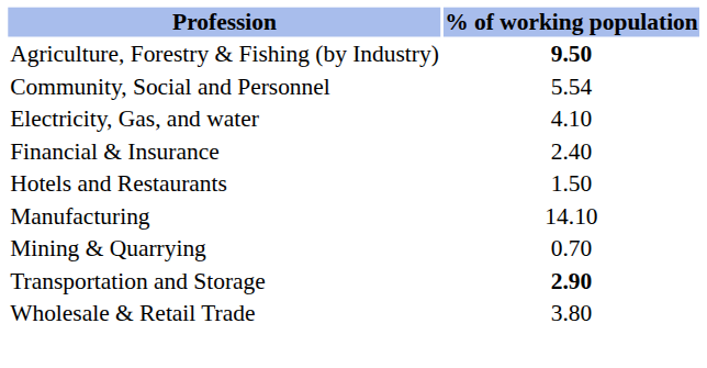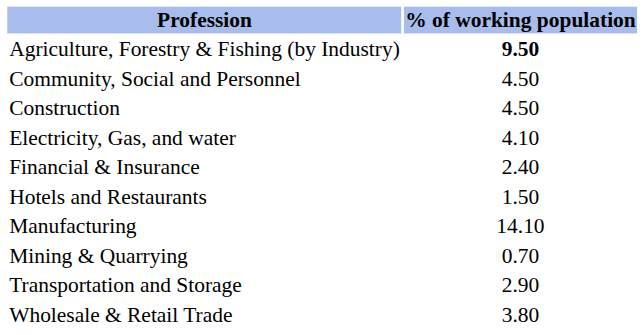 <table class="toccolours" style="clear:right; float:right; background:#ffffff; margin: 0 0 0.5em 1em; width:300">
 <tr>
 <td style="text-align:center;background:#A8BDEC"><strong>Profession</strong></td>
 <td style="text-align:center;background:#A8BDEC"><strong>% of working population</strong></td>
 </tr>
 <tr>
 <td>Agriculture, Forestry & Fishing (by Industry)</td>
 <td style="text-align:center;"><strong>9.50</strong></td>
 </tr>
 <tr>
 <td>Community, Social and Personnel</td>
-<td style="text-align:center;">5.54</td>
+<td style="text-align:center;">4.50</td>
+</tr>
+<tr>
+<td>Construction</td>
+<td style="text-align:center;">4.50</td>
 </tr>
 <tr>
 <td>Electricity, Gas, and water</td>
 <td style="text-align:center;">4.10</td>
 </tr>
 <tr>
 <td>Financial & Insurance</td>
 <td style="text-align:center;">2.40</td>
 </tr>
 <tr>
 <td>Hotels and Restaurants</td>
 <td style="text-align:center;">1.50</td>
 </tr>
 <tr>
 <td>Manufacturing</td>
 <td style="text-align:center;">14.10</td>
 </tr>
 <tr>
 <td>Mining & Quarrying</td>
 <td style="text-align:center;">0.70</td>
 </tr>
 <tr>
 <td>Transportation and Storage</td>
-<td style="text-align:center;"><strong>2.90</strong></td>
+<td style="text-align:center;">2.90</td>
 </tr>
 <tr>
 <td>Wholesale & Retail Trade</td>
 <td style="text-align:center;">3.80</td>
 </tr>
 </table>
